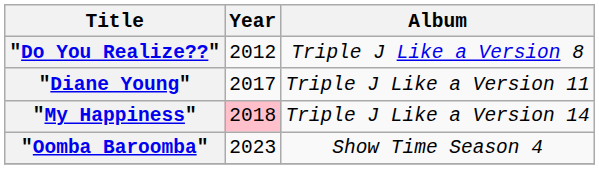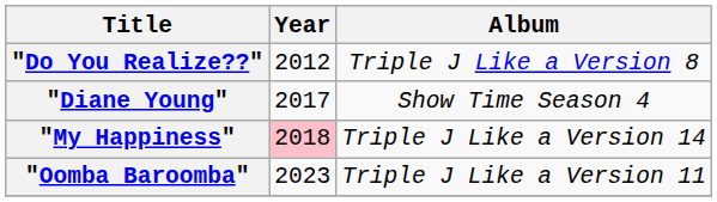 <table class="wikitable plainrowheaders" style="text-align:center;">
 <tr>
 <th>Title</th>
 <th>Year</th>
 <th>Album</th>
 </tr>
 <tr>
 <th scope="row">"<a href='#'>Do You Realize??</a>"<br></th>
 <td>2012</td>
 <td><em>Triple J <a href='#'>Like a Version</a> 8</em></td>
 </tr>
 <tr>
 <th scope="row">"<a href='#'>Diane Young</a>"<br></th>
 <td>2017</td>
-<td><em>Triple J Like a Version 11</em></td>
+<td><em>Show Time Season 4</em></td>
 </tr>
 <tr>
 <th scope="row">"<a href='#'>My Happiness</a>"<br></th>
 <td style="background: pink;">2018</td>
 <td><em>Triple J Like a Version 14</em></td>
 </tr>
 <tr>
 <th scope="row">"<a href='#'>Oomba Baroomba</a>"<br></th>
 <td>2023</td>
-<td><em>Show Time Season 4</em></td>
+<td><em>Triple J Like a Version 11</em></td>
 </tr>
 <tr>
 </tr>
 </table>
